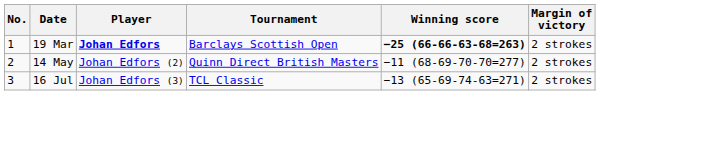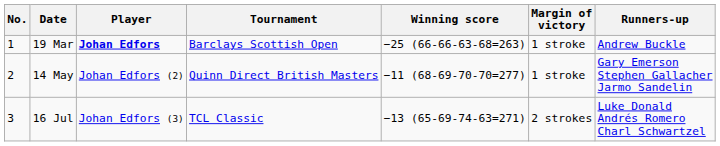 <table class="wikitable" style="font-size:95%;">
 <tr>
 <th>No.</th>
 <th>Date</th>
 <th>Player</th>
 <th>Tournament</th>
 <th>Winning score</th>
 <th>Margin of<br>victory</th>
+<th>Runners-up</th>
 </tr>
 <tr>
 <td>1</td>
 <td>19 Mar</td>
 <td><strong> <a href='#'>Johan Edfors</a></strong></td>
 <td><a href='#'>Barclays Scottish Open</a></td>
-<td><strong>−25 (66-66-63-68=263)</strong></td>
-<td>2 strokes</td>
+<td>−25 (66-66-63-68=263)</td>
+<td>1 stroke</td>
+<td> <a href='#'>Andrew Buckle</a></td>
 </tr>
 <tr>
 <td>2</td>
 <td>14 May</td>
 <td> <a href='#'>Johan Edfors</a> <small>(2)</small></td>
 <td><a href='#'>Quinn Direct British Masters</a></td>
 <td>−11 (68-69-70-70=277)</td>
-<td>2 strokes</td>
+<td>1 stroke</td>
+<td> <a href='#'>Gary Emerson</a><br> <a href='#'>Stephen Gallacher</a><br> <a href='#'>Jarmo Sandelin</a></td>
 </tr>
 <tr>
 <td>3</td>
 <td>16 Jul</td>
 <td> <a href='#'>Johan Edfors</a> <small>(3)</small></td>
 <td><a href='#'>TCL Classic</a></td>
 <td>−13 (65-69-74-63=271)</td>
 <td>2 strokes</td>
+<td> <a href='#'>Luke Donald</a><br> <a href='#'>Andrés Romero</a><br> <a href='#'>Charl Schwartzel</a></td>
 </tr>
 </table>
